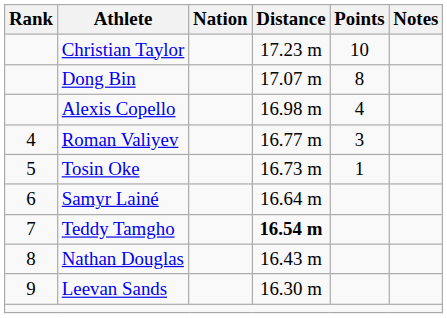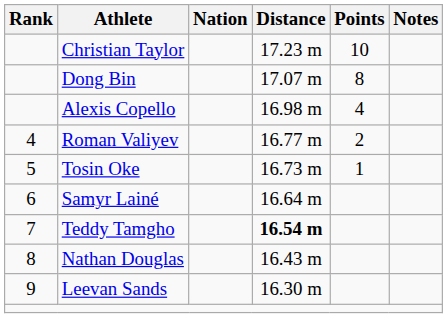 <table class="wikitable mw-datatable sortable" style="text-align:center;">
 <tr>
 <th>Rank</th>
 <th>Athlete</th>
 <th>Nation</th>
 <th>Distance</th>
 <th>Points</th>
 <th>Notes</th>
 </tr>
 <tr>
 <td></td>
 <td align=left><a href='#'>Christian Taylor</a></td>
 <td align=left></td>
 <td>17.23 m </td>
 <td>10</td>
 <td></td>
 </tr>
 <tr>
 <td></td>
 <td align=left><a href='#'>Dong Bin</a></td>
 <td align=left></td>
 <td>17.07 m </td>
 <td>8</td>
 <td></td>
 </tr>
 <tr>
 <td></td>
 <td align=left><a href='#'>Alexis Copello</a></td>
 <td align=left></td>
 <td>16.98 m </td>
 <td>4</td>
 <td></td>
 </tr>
 <tr>
 <td>4</td>
 <td align=left><a href='#'>Roman Valiyev</a></td>
 <td align=left></td>
 <td>16.77 m </td>
-<td>3</td>
+<td>2</td>
 <td></td>
 </tr>
 <tr>
 <td>5</td>
 <td align=left><a href='#'>Tosin Oke</a></td>
 <td align=left></td>
 <td>16.73 m </td>
 <td>1</td>
 <td></td>
 </tr>
 <tr>
 <td>6</td>
 <td align=left><a href='#'>Samyr Lainé</a></td>
 <td align=left></td>
 <td>16.64 m </td>
 <td></td>
 <td></td>
 </tr>
 <tr>
 <td>7</td>
 <td align=left><a href='#'>Teddy Tamgho</a></td>
 <td align=left></td>
 <td><strong>16.54 m </strong></td>
 <td></td>
 <td></td>
 </tr>
 <tr>
 <td>8</td>
 <td align=left><a href='#'>Nathan Douglas</a></td>
 <td align=left></td>
 <td>16.43 m </td>
 <td></td>
 <td></td>
 </tr>
 <tr>
 <td>9</td>
 <td align=left><a href='#'>Leevan Sands</a></td>
 <td align=left></td>
 <td>16.30 m </td>
 <td></td>
 <td></td>
 </tr>
 <tr class="sortbottom">
 <td colspan=6></td>
 </tr>
 </table>
